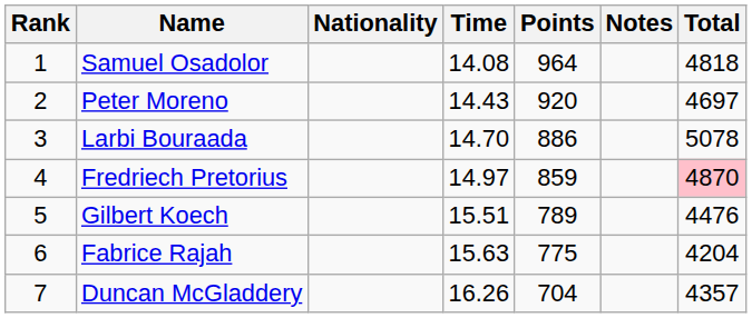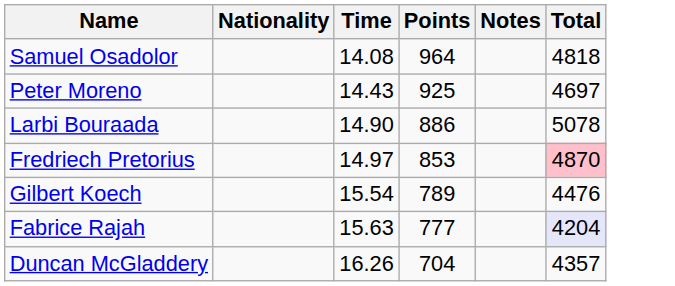 <table class="wikitable sortable" style="text-align:center">
 <tr>
-<th>Rank</th>
 <th>Name</th>
 <th>Nationality</th>
 <th>Time</th>
 <th>Points</th>
 <th>Notes</th>
 <th>Total</th>
 </tr>
 <tr>
-<td>1</td>
 <td align="left"><a href='#'>Samuel Osadolor</a></td>
 <td align=left></td>
 <td>14.08</td>
 <td>964</td>
 <td></td>
 <td>4818</td>
 </tr>
 <tr>
-<td>2</td>
 <td align="left"><a href='#'>Peter Moreno</a></td>
 <td align=left></td>
 <td>14.43</td>
-<td>920</td>
+<td>925</td>
 <td></td>
 <td>4697</td>
 </tr>
 <tr>
-<td>3</td>
 <td align="left"><a href='#'>Larbi Bouraada</a></td>
 <td align=left></td>
-<td>14.70</td>
+<td>14.90</td>
 <td>886</td>
 <td></td>
 <td>5078</td>
 </tr>
 <tr>
-<td>4</td>
 <td align="left"><a href='#'>Fredriech Pretorius</a></td>
 <td align=left></td>
 <td>14.97</td>
-<td>859</td>
+<td>853</td>
 <td></td>
 <td style="background: pink;">4870</td>
 </tr>
 <tr>
-<td>5</td>
 <td align="left"><a href='#'>Gilbert Koech</a></td>
 <td align=left></td>
-<td>15.51</td>
+<td>15.54</td>
 <td>789</td>
 <td></td>
 <td>4476</td>
 </tr>
 <tr>
-<td>6</td>
 <td align="left"><a href='#'>Fabrice Rajah</a></td>
 <td align=left></td>
 <td>15.63</td>
-<td>775</td>
+<td>777</td>
 <td></td>
-<td>4204</td>
+<td style="background: lavender;">4204</td>
 </tr>
 <tr>
-<td>7</td>
 <td align="left"><a href='#'>Duncan McGladdery</a></td>
 <td align=left></td>
 <td>16.26</td>
 <td>704</td>
 <td></td>
 <td>4357</td>
 </tr>
 </table>
